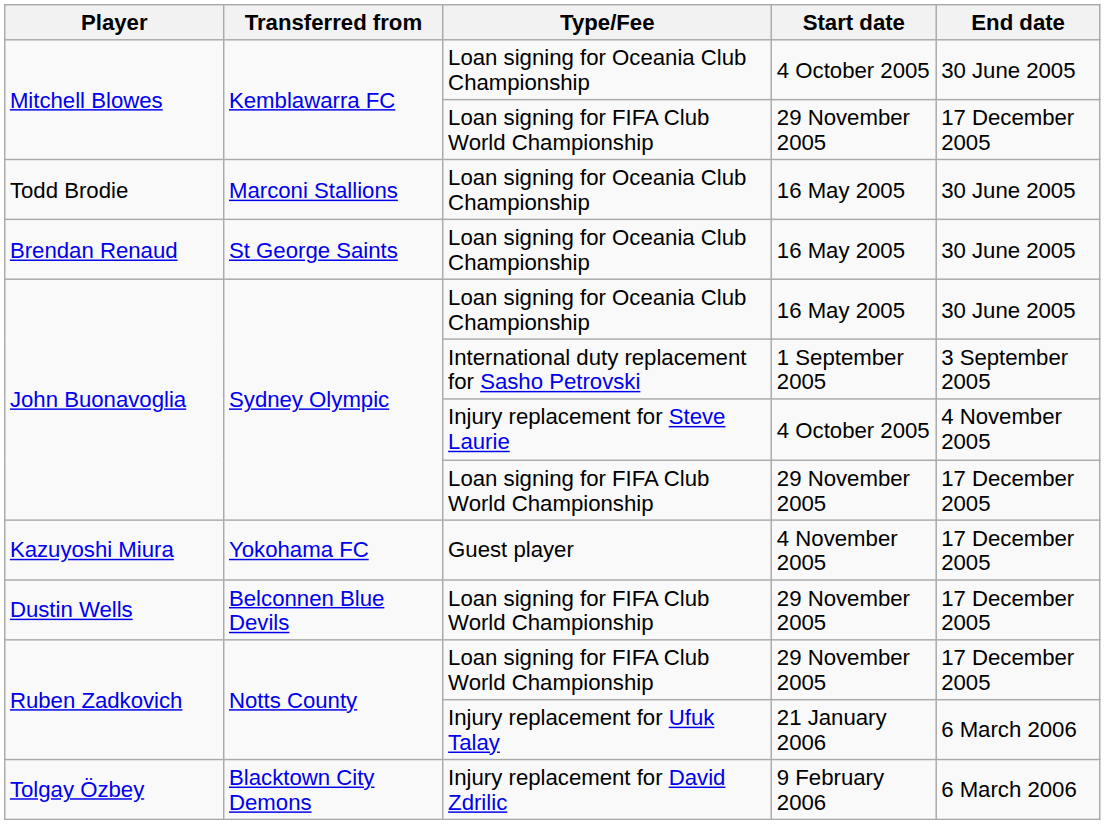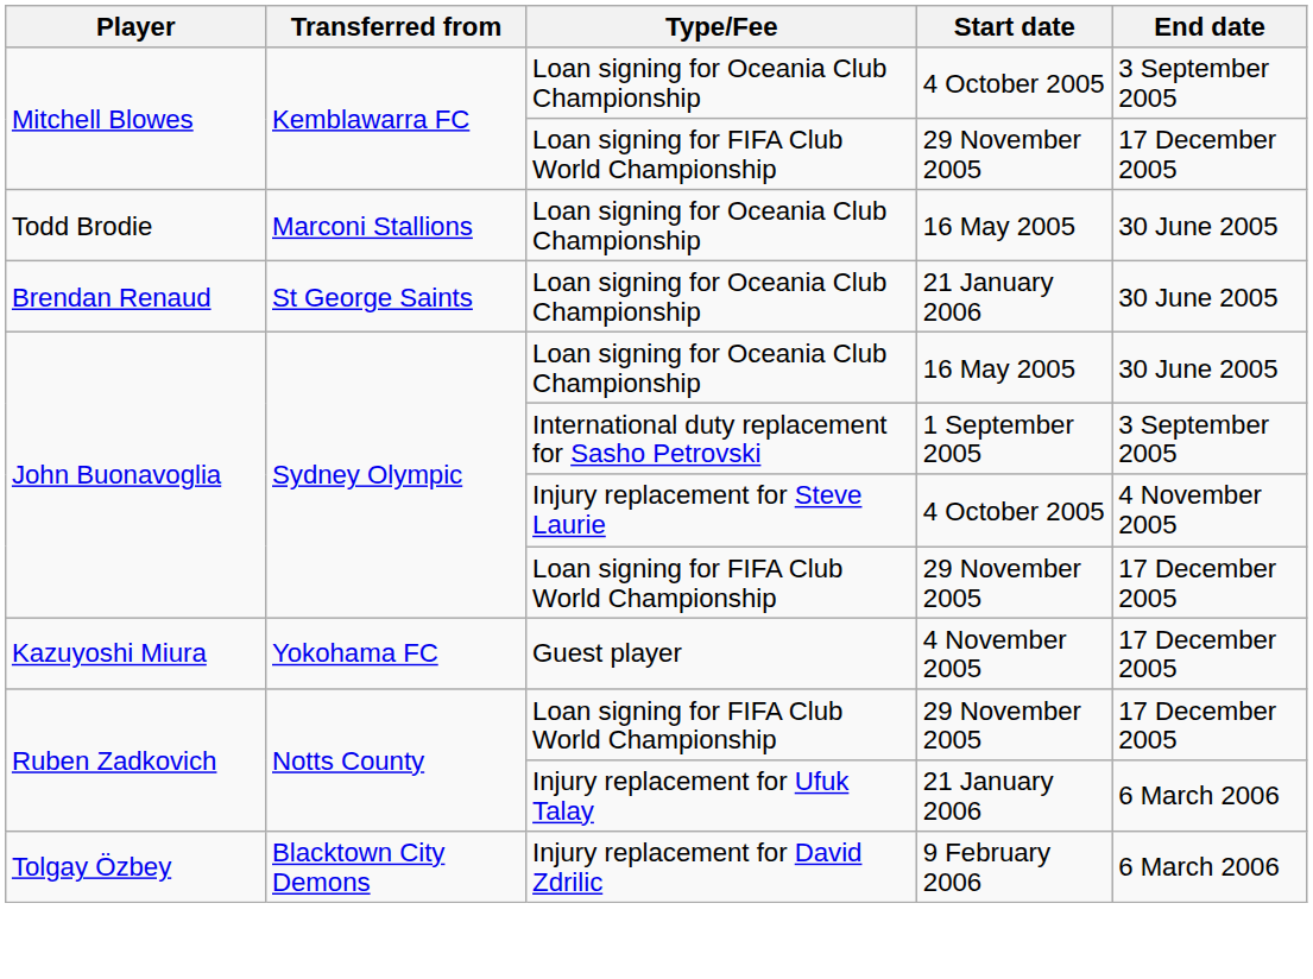 <table class="wikitable" style="text-align:center; font-size:95%;width:85%; text-align:left">
 <tr>
 <th width=20%>Player</th>
 <th width=20%>Transferred from</th>
 <th>Type/Fee</th>
 <th width="15%">Start date</th>
 <th width=15%>End date</th>
 </tr>
 <tr>
 <td rowspan="2"> <a href='#'>Mitchell Blowes</a></td>
 <td rowspan="2"> <a href='#'>Kemblawarra FC</a></td>
 <td>Loan signing for Oceania Club Championship</td>
 <td>4 October 2005</td>
-<td>30 June 2005</td>
+<td>3 September 2005</td>
 </tr>
 <tr>
 <td>Loan signing for FIFA Club World Championship</td>
 <td>29 November 2005</td>
 <td>17 December 2005</td>
 </tr>
 <tr>
 <td> Todd Brodie</td>
 <td> <a href='#'>Marconi Stallions</a></td>
 <td>Loan signing for Oceania Club Championship</td>
 <td>16 May 2005</td>
 <td>30 June 2005</td>
 </tr>
 <tr>
 <td> <a href='#'>Brendan Renaud</a></td>
 <td> <a href='#'>St George Saints</a></td>
 <td>Loan signing for Oceania Club Championship</td>
-<td>16 May 2005</td>
+<td>21 January 2006</td>
 <td>30 June 2005</td>
 </tr>
 <tr>
 <td rowspan="4"> <a href='#'>John Buonavoglia</a></td>
 <td rowspan="4"> <a href='#'>Sydney Olympic</a></td>
 <td>Loan signing for Oceania Club Championship</td>
 <td>16 May 2005</td>
 <td>30 June 2005</td>
 </tr>
 <tr>
 <td>International duty replacement for <a href='#'>Sasho Petrovski</a></td>
 <td>1 September 2005</td>
 <td>3 September 2005</td>
 </tr>
 <tr>
 <td>Injury replacement for <a href='#'>Steve Laurie</a></td>
 <td>4 October 2005</td>
 <td>4 November 2005</td>
 </tr>
 <tr>
 <td>Loan signing for FIFA Club World Championship</td>
 <td>29 November 2005</td>
 <td>17 December 2005</td>
 </tr>
 <tr>
 <td> <a href='#'>Kazuyoshi Miura</a></td>
 <td> <a href='#'>Yokohama FC</a></td>
 <td>Guest player</td>
 <td>4 November 2005</td>
 <td>17 December 2005</td>
 </tr>
 <tr>
-<td> <a href='#'>Dustin Wells</a></td>
-<td> <a href='#'>Belconnen Blue Devils</a></td>
-<td>Loan signing for FIFA Club World Championship</td>
-<td>29 November 2005</td>
-<td>17 December 2005</td>
-</tr>
-<tr>
 <td rowspan="2"> <a href='#'>Ruben Zadkovich</a></td>
 <td rowspan="2"> <a href='#'>Notts County</a></td>
 <td>Loan signing for FIFA Club World Championship</td>
 <td>29 November 2005</td>
 <td>17 December 2005</td>
 </tr>
 <tr>
 <td>Injury replacement for <a href='#'>Ufuk Talay</a></td>
 <td>21 January 2006</td>
 <td>6 March 2006</td>
 </tr>
 <tr>
 <td> <a href='#'>Tolgay Özbey</a></td>
 <td> <a href='#'>Blacktown City Demons</a></td>
 <td>Injury replacement for <a href='#'>David Zdrilic</a></td>
 <td>9 February 2006</td>
 <td>6 March 2006</td>
 </tr>
 </table>
